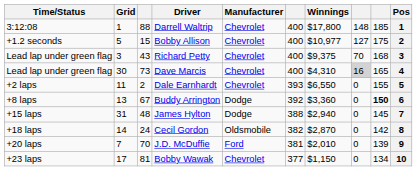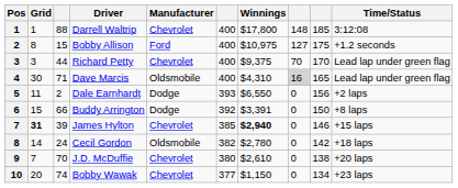 <table class="sortable wikitable" style="font-size:95%">
 <tr>
-<th>Time/Status</th>
+<th>Pos</th>
 <th>Grid</th>
 <th></th>
 <th>Driver</th>
 <th>Manufacturer</th>
 <th></th>
 <th>Winnings</th>
 <th></th>
 <th></th>
-<th>Pos</th>
+<th>Time/Status</th>
 </tr>
 <tr>
-<td>3:12:08</td>
+<th>1</th>
 <td>1</td>
 <td>88</td>
 <td><a href='#'>Darrell Waltrip</a></td>
 <td><a href='#'>Chevrolet</a></td>
 <td>400</td>
 <td>$17,800</td>
 <td>148</td>
 <td>185</td>
-<th>1</th>
+<td>3:12:08</td>
 </tr>
 <tr>
-<td>+1.2 seconds</td>
-<td>5</td>
+<th>2</th>
+<td>8</td>
 <td>15</td>
 <td><a href='#'>Bobby Allison</a></td>
-<td><a href='#'>Chevrolet</a></td>
+<td><a href='#'>Ford</a></td>
 <td>400</td>
-<td>$10,977</td>
+<td>$10,975</td>
 <td>127</td>
 <td>175</td>
-<th>2</th>
+<td>+1.2 seconds</td>
 </tr>
 <tr>
-<td>Lead lap under green flag</td>
+<th>3</th>
 <td>3</td>
-<td>43</td>
+<td>44</td>
 <td><a href='#'>Richard Petty</a></td>
 <td><a href='#'>Chevrolet</a></td>
 <td>400</td>
 <td>$9,375</td>
 <td>70</td>
-<td>168</td>
-<th>3</th>
+<td>170</td>
+<td>Lead lap under green flag</td>
 </tr>
 <tr>
-<td>Lead lap under green flag</td>
+<th>4</th>
 <td>30</td>
-<td>73</td>
+<td>71</td>
 <td><a href='#'>Dave Marcis</a></td>
-<td><a href='#'>Chevrolet</a></td>
+<td>Oldsmobile</td>
 <td>400</td>
 <td>$4,310</td>
 <td style="background: lightgrey;">16</td>
 <td>165</td>
-<th>4</th>
+<td>Lead lap under green flag</td>
 </tr>
 <tr>
-<td>+2 laps</td>
+<th>5</th>
 <td>11</td>
 <td>2</td>
 <td><a href='#'>Dale Earnhardt</a></td>
-<td><a href='#'>Chevrolet</a></td>
+<td>Dodge</td>
 <td>393</td>
 <td>$6,550</td>
 <td>0</td>
-<td>155</td>
-<th>5</th>
+<td>156</td>
+<td>+2 laps</td>
 </tr>
 <tr>
-<td>+8 laps</td>
-<td>13</td>
-<td>67</td>
+<th>6</th>
+<td>15</td>
+<td>66</td>
 <td><a href='#'>Buddy Arrington</a></td>
 <td>Dodge</td>
 <td>392</td>
-<td>$3,360</td>
+<td>$3,391</td>
 <td>0</td>
-<td><strong>150</strong></td>
-<th>6</th>
+<td>150</td>
+<td>+8 laps</td>
 </tr>
 <tr>
+<th>7</th>
+<td><strong>31</strong></td>
+<td>39</td>
+<td><a href='#'>James Hylton</a></td>
+<td><a href='#'>Chevrolet</a></td>
+<td>385</td>
+<td><strong>$2,940</strong></td>
+<td>0</td>
+<td>146</td>
 <td>+15 laps</td>
-<td>31</td>
-<td>48</td>
-<td><a href='#'>James Hylton</a></td>
-<td>Dodge</td>
-<td>388</td>
-<td>$2,940</td>
-<td>0</td>
-<td>145</td>
-<th>7</th>
 </tr>
 <tr>
-<td>+18 laps</td>
+<th>8</th>
 <td>14</td>
 <td>24</td>
 <td><a href='#'>Cecil Gordon</a></td>
 <td>Oldsmobile</td>
 <td>382</td>
-<td>$2,870</td>
+<td>$2,780</td>
 <td>0</td>
 <td>142</td>
-<th>8</th>
+<td>+18 laps</td>
 </tr>
 <tr>
-<td>+20 laps</td>
+<th>9</th>
 <td>7</td>
 <td>70</td>
 <td><a href='#'>J.D. McDuffie</a></td>
-<td><a href='#'>Ford</a></td>
-<td>381</td>
-<td>$2,010</td>
+<td><a href='#'>Chevrolet</a></td>
+<td>380</td>
+<td>$2,610</td>
 <td>0</td>
-<td>139</td>
-<th>9</th>
+<td>138</td>
+<td>+20 laps</td>
 </tr>
 <tr>
-<td>+23 laps</td>
-<td>17</td>
-<td>81</td>
+<th>10</th>
+<td>20</td>
+<td>74</td>
 <td><a href='#'>Bobby Wawak</a></td>
 <td><a href='#'>Chevrolet</a></td>
 <td>377</td>
 <td>$1,150</td>
 <td>0</td>
 <td>134</td>
-<th>10</th>
+<td>+23 laps</td>
 </tr>
 </table>
